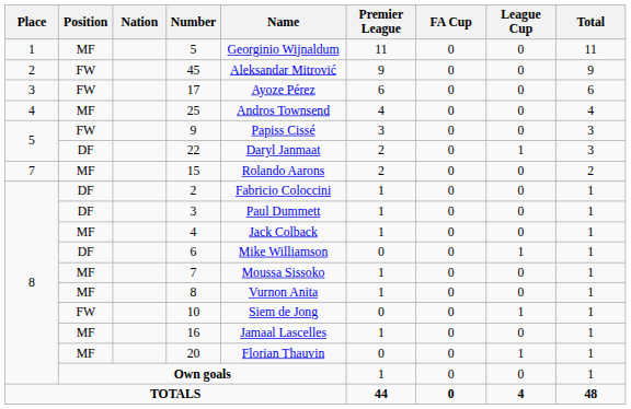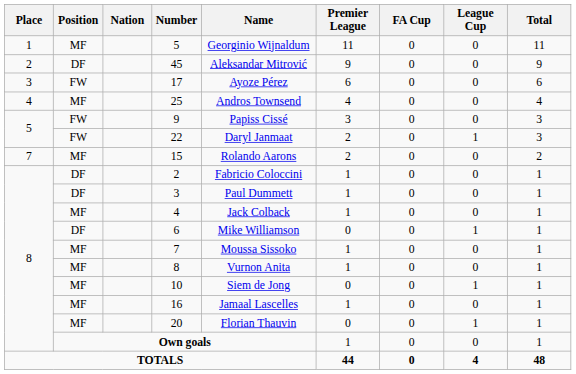 <table class="wikitable" style="text-align: center;">
 <tr>
 <th width=60>Place</th>
 <th width=60>Position</th>
 <th width=60>Nation</th>
 <th width=60>Number</th>
 <th width=150>Name</th>
 <th width=80>Premier League</th>
 <th width=80>FA Cup</th>
 <th width=80>League Cup</th>
 <th width=80>Total</th>
 </tr>
 <tr>
 <td rowspan="1">1</td>
 <td>MF</td>
 <td></td>
 <td>5</td>
 <td><a href='#'>Georginio Wijnaldum</a></td>
 <td>11</td>
 <td>0</td>
 <td>0</td>
 <td>11</td>
 </tr>
 <tr>
 <td rowspan="1">2</td>
-<td>FW</td>
+<td>DF</td>
 <td></td>
 <td>45</td>
 <td><a href='#'>Aleksandar Mitrović</a></td>
 <td>9</td>
 <td>0</td>
 <td>0</td>
 <td>9</td>
 </tr>
 <tr>
 <td rowspan="1">3</td>
 <td>FW</td>
 <td></td>
 <td>17</td>
 <td><a href='#'>Ayoze Pérez</a></td>
 <td>6</td>
 <td>0</td>
 <td>0</td>
 <td>6</td>
 </tr>
 <tr>
 <td rowspan="1">4</td>
 <td>MF</td>
 <td></td>
 <td>25</td>
 <td><a href='#'>Andros Townsend</a></td>
 <td>4</td>
 <td>0</td>
 <td>0</td>
 <td>4</td>
 </tr>
 <tr>
 <td rowspan="2">5</td>
 <td>FW</td>
 <td></td>
 <td>9</td>
 <td><a href='#'>Papiss Cissé</a></td>
 <td>3</td>
 <td>0</td>
 <td>0</td>
 <td>3</td>
 </tr>
 <tr>
-<td>DF</td>
+<td>FW</td>
 <td></td>
 <td>22</td>
 <td><a href='#'>Daryl Janmaat</a></td>
 <td>2</td>
 <td>0</td>
 <td>1</td>
 <td>3</td>
 </tr>
 <tr>
 <td rowspan="1">7</td>
 <td>MF</td>
 <td></td>
 <td>15</td>
 <td><a href='#'>Rolando Aarons</a></td>
 <td>2</td>
 <td>0</td>
 <td>0</td>
 <td>2</td>
 </tr>
 <tr>
 <td rowspan="10">8</td>
 <td>DF</td>
 <td></td>
 <td>2</td>
 <td><a href='#'>Fabricio Coloccini</a></td>
 <td>1</td>
 <td>0</td>
 <td>0</td>
 <td>1</td>
 </tr>
 <tr>
 <td>DF</td>
 <td></td>
 <td>3</td>
 <td><a href='#'>Paul Dummett</a></td>
 <td>1</td>
 <td>0</td>
 <td>0</td>
 <td>1</td>
 </tr>
 <tr>
 <td>MF</td>
 <td></td>
 <td>4</td>
 <td><a href='#'>Jack Colback</a></td>
 <td>1</td>
 <td>0</td>
 <td>0</td>
 <td>1</td>
 </tr>
 <tr>
 <td>DF</td>
 <td></td>
 <td>6</td>
 <td><a href='#'>Mike Williamson</a></td>
 <td>0</td>
 <td>0</td>
 <td>1</td>
 <td>1</td>
 </tr>
 <tr>
 <td>MF</td>
 <td></td>
 <td>7</td>
 <td><a href='#'>Moussa Sissoko</a></td>
 <td>1</td>
 <td>0</td>
 <td>0</td>
 <td>1</td>
 </tr>
 <tr>
 <td>MF</td>
 <td></td>
 <td>8</td>
 <td><a href='#'>Vurnon Anita</a></td>
 <td>1</td>
 <td>0</td>
 <td>0</td>
 <td>1</td>
 </tr>
 <tr>
-<td>FW</td>
+<td>MF</td>
 <td></td>
 <td>10</td>
 <td><a href='#'>Siem de Jong</a></td>
 <td>0</td>
 <td>0</td>
 <td>1</td>
 <td>1</td>
 </tr>
 <tr>
 <td>MF</td>
 <td></td>
 <td>16</td>
 <td><a href='#'>Jamaal Lascelles</a></td>
 <td>1</td>
 <td>0</td>
 <td>0</td>
 <td>1</td>
 </tr>
 <tr>
 <td>MF</td>
 <td></td>
 <td>20</td>
 <td><a href='#'>Florian Thauvin</a></td>
 <td>0</td>
 <td>0</td>
 <td>1</td>
 <td>1</td>
 </tr>
 <tr>
 <td colspan=4><strong>Own goals</strong></td>
 <td>1</td>
 <td>0</td>
 <td>0</td>
 <td>1</td>
 </tr>
 <tr>
 <td colspan=5><strong>TOTALS</strong></td>
 <td><strong>44</strong></td>
 <td><strong>0</strong></td>
 <td><strong>4</strong></td>
 <td><strong>48</strong></td>
 </tr>
 </table>
